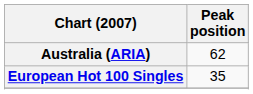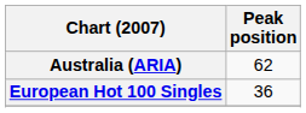 <table class="wikitable sortable plainrowheaders">
 <tr>
 <th scope="col">Chart (2007)</th>
 <th scope="col">Peak<br>position</th>
 </tr>
 <tr>
 <th scope="row">Australia (<a href='#'>ARIA</a>)</th>
 <td style="text-align:center;">62</td>
 </tr>
 <tr>
 <th scope="row"><a href='#'>European Hot 100 Singles</a></th>
-<td style="text-align:center;">35</td>
+<td style="text-align:center;">36</td>
 </tr>
 <tr>
 </tr>
 <tr>
 </tr>
 <tr>
 </tr>
 <tr>
 </tr>
 </table>
